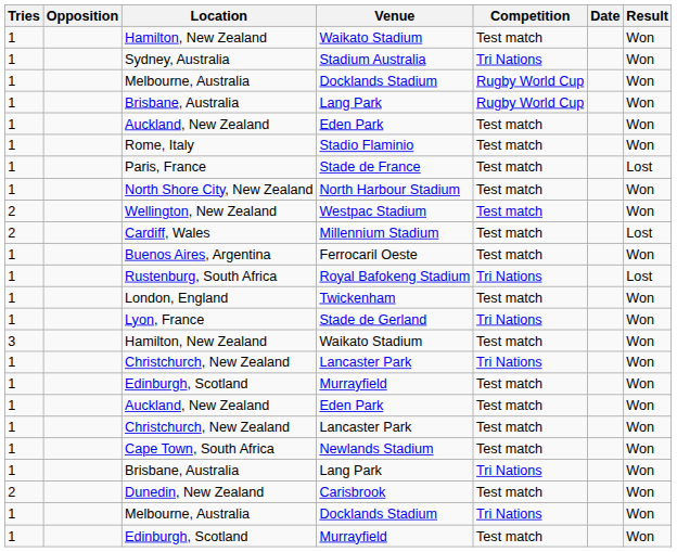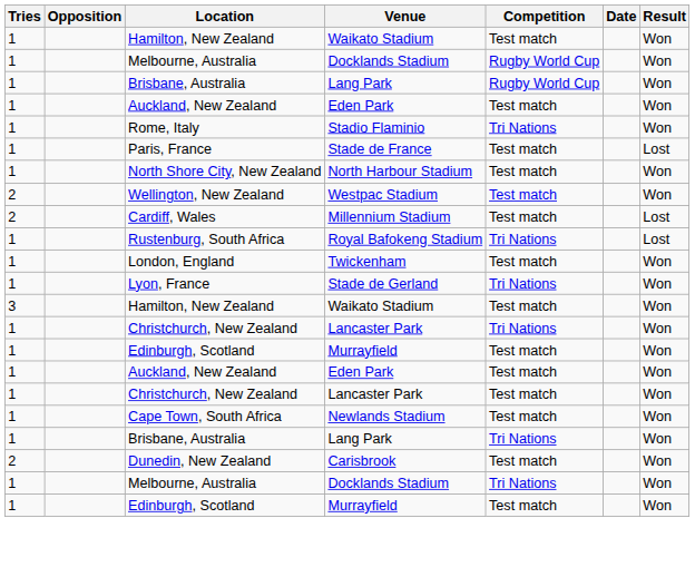 <table class="wikitable sortable" style="font-size:95%">
 <tr>
 <th>Tries</th>
 <th>Opposition</th>
 <th>Location</th>
 <th>Venue</th>
 <th>Competition</th>
 <th>Date</th>
 <th>Result</th>
 </tr>
 <tr>
 <td>1</td>
 <td></td>
 <td><a href='#'>Hamilton</a>, New Zealand</td>
 <td><a href='#'>Waikato Stadium</a></td>
 <td>Test match</td>
-<td></td>
-<td>Won</td>
-</tr>
-<tr>
-<td>1</td>
-<td></td>
-<td>Sydney, Australia</td>
-<td><a href='#'>Stadium Australia</a></td>
-<td><a href='#'>Tri Nations</a></td>
 <td></td>
 <td>Won</td>
 </tr>
 <tr>
 <td>1</td>
 <td></td>
 <td>Melbourne, Australia</td>
 <td><a href='#'>Docklands Stadium</a></td>
 <td><a href='#'>Rugby World Cup</a></td>
 <td></td>
 <td>Won</td>
 </tr>
 <tr>
 <td>1</td>
 <td></td>
 <td><a href='#'>Brisbane</a>, Australia</td>
 <td><a href='#'>Lang Park</a></td>
 <td><a href='#'>Rugby World Cup</a></td>
 <td></td>
 <td>Won</td>
 </tr>
 <tr>
 <td>1</td>
 <td></td>
 <td><a href='#'>Auckland</a>, New Zealand</td>
 <td><a href='#'>Eden Park</a></td>
 <td>Test match</td>
 <td></td>
 <td>Won</td>
 </tr>
 <tr>
 <td>1</td>
 <td></td>
 <td>Rome, Italy</td>
 <td><a href='#'>Stadio Flaminio</a></td>
-<td>Test match</td>
+<td><a href='#'>Tri Nations</a></td>
 <td></td>
 <td>Won</td>
 </tr>
 <tr>
 <td>1</td>
 <td></td>
 <td>Paris, France</td>
 <td><a href='#'>Stade de France</a></td>
 <td>Test match</td>
 <td></td>
 <td>Lost</td>
 </tr>
 <tr>
 <td>1</td>
 <td></td>
 <td><a href='#'>North Shore City</a>, New Zealand</td>
 <td><a href='#'>North Harbour Stadium</a></td>
 <td>Test match</td>
 <td></td>
 <td>Won</td>
 </tr>
 <tr>
 <td>2</td>
 <td></td>
 <td><a href='#'>Wellington</a>, New Zealand</td>
 <td><a href='#'>Westpac Stadium</a></td>
 <td><a href='#'>Test match</a></td>
 <td></td>
 <td>Won</td>
 </tr>
 <tr>
 <td>2</td>
 <td></td>
 <td><a href='#'>Cardiff</a>, Wales</td>
 <td><a href='#'>Millennium Stadium</a></td>
 <td>Test match</td>
 <td></td>
 <td>Lost</td>
-</tr>
-<tr>
-<td>1</td>
-<td></td>
-<td><a href='#'>Buenos Aires</a>, Argentina</td>
-<td>Ferrocaril Oeste</td>
-<td>Test match</td>
-<td></td>
-<td>Won</td>
 </tr>
 <tr>
 <td>1</td>
 <td></td>
 <td><a href='#'>Rustenburg</a>, South Africa</td>
 <td><a href='#'>Royal Bafokeng Stadium</a></td>
 <td><a href='#'>Tri Nations</a></td>
 <td></td>
 <td>Lost</td>
 </tr>
 <tr>
 <td>1</td>
 <td></td>
 <td>London, England</td>
 <td><a href='#'>Twickenham</a></td>
 <td>Test match</td>
 <td></td>
 <td>Won</td>
 </tr>
 <tr>
 <td>1</td>
 <td></td>
 <td><a href='#'>Lyon</a>, France</td>
 <td><a href='#'>Stade de Gerland</a></td>
 <td><a href='#'>Tri Nations</a></td>
 <td></td>
 <td>Won</td>
 </tr>
 <tr>
 <td>3</td>
 <td></td>
 <td>Hamilton, New Zealand</td>
 <td>Waikato Stadium</td>
 <td>Test match</td>
 <td></td>
 <td>Won</td>
 </tr>
 <tr>
 <td>1</td>
 <td></td>
 <td><a href='#'>Christchurch</a>, New Zealand</td>
 <td><a href='#'>Lancaster Park</a></td>
 <td><a href='#'>Tri Nations</a></td>
 <td></td>
 <td>Won</td>
 </tr>
 <tr>
 <td>1</td>
 <td></td>
 <td><a href='#'>Edinburgh</a>, Scotland</td>
 <td><a href='#'>Murrayfield</a></td>
 <td>Test match</td>
 <td></td>
 <td>Won</td>
 </tr>
 <tr>
 <td>1</td>
 <td></td>
 <td><a href='#'>Auckland</a>, New Zealand</td>
 <td><a href='#'>Eden Park</a></td>
 <td>Test match</td>
 <td></td>
 <td>Won</td>
 </tr>
 <tr>
 <td>1</td>
 <td></td>
 <td><a href='#'>Christchurch</a>, New Zealand</td>
 <td>Lancaster Park</td>
 <td>Test match</td>
 <td></td>
 <td>Won</td>
 </tr>
 <tr>
 <td>1</td>
 <td></td>
 <td><a href='#'>Cape Town</a>, South Africa</td>
 <td><a href='#'>Newlands Stadium</a></td>
 <td>Test match</td>
 <td></td>
 <td>Won</td>
 </tr>
 <tr>
 <td>1</td>
 <td></td>
 <td>Brisbane, Australia</td>
 <td>Lang Park</td>
 <td><a href='#'>Tri Nations</a></td>
 <td></td>
 <td>Won</td>
 </tr>
 <tr>
 <td>2</td>
 <td></td>
 <td><a href='#'>Dunedin</a>, New Zealand</td>
 <td><a href='#'>Carisbrook</a></td>
 <td>Test match</td>
 <td></td>
 <td>Won</td>
 </tr>
 <tr>
 <td>1</td>
 <td></td>
 <td>Melbourne, Australia</td>
 <td><a href='#'>Docklands Stadium</a></td>
 <td><a href='#'>Tri Nations</a></td>
 <td></td>
 <td>Won</td>
 </tr>
 <tr>
 <td>1</td>
 <td></td>
 <td><a href='#'>Edinburgh</a>, Scotland</td>
 <td><a href='#'>Murrayfield</a></td>
 <td>Test match</td>
 <td></td>
 <td>Won</td>
 </tr>
 </table>
